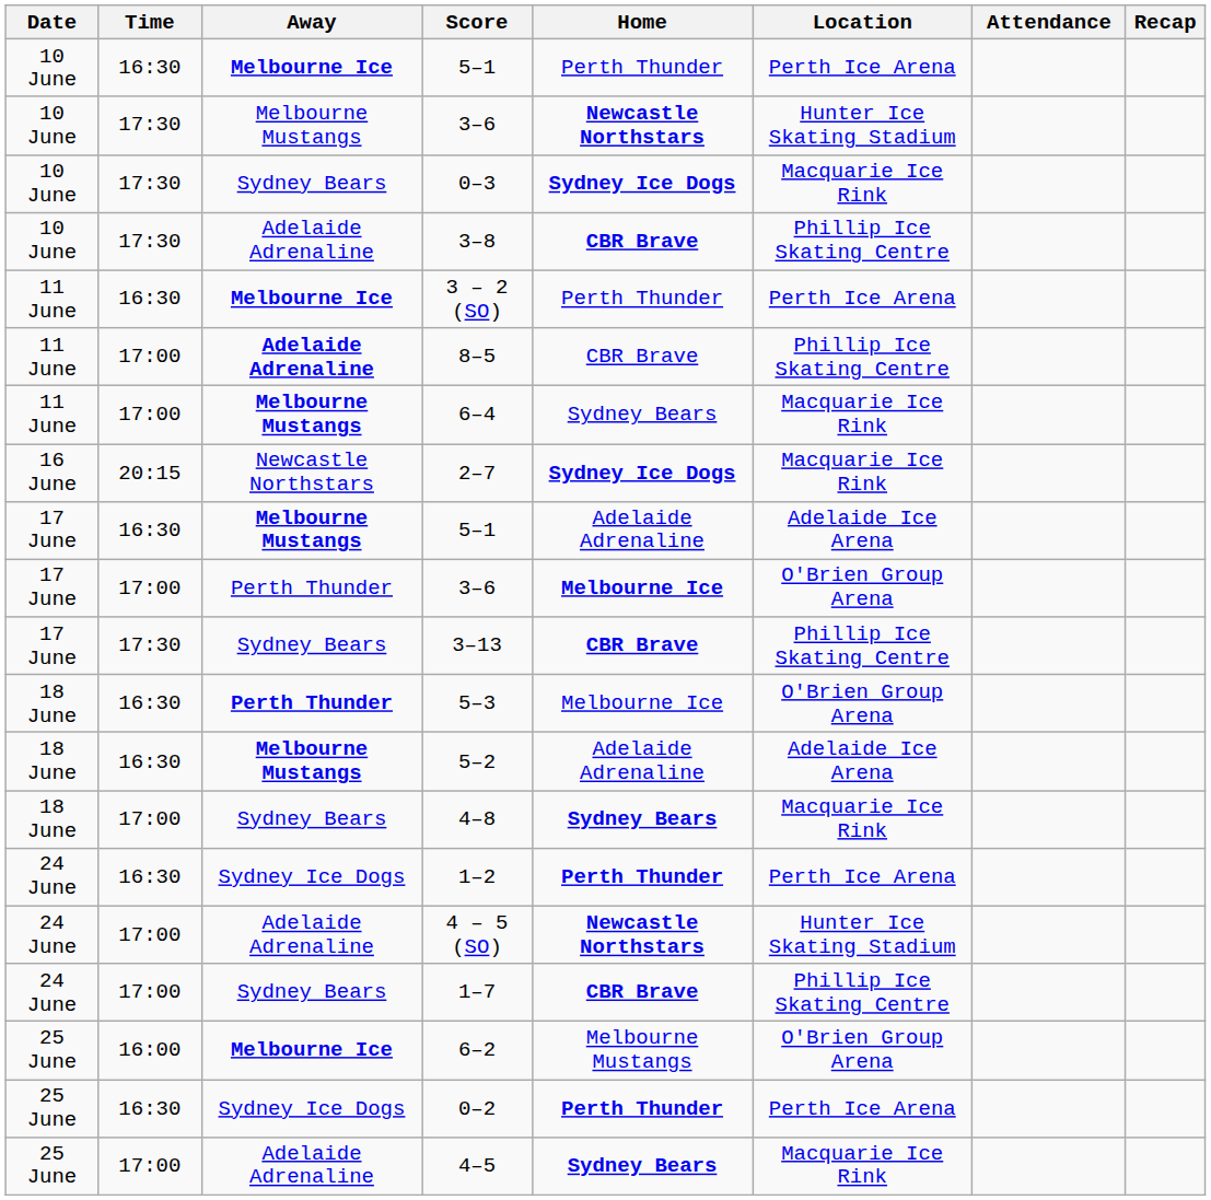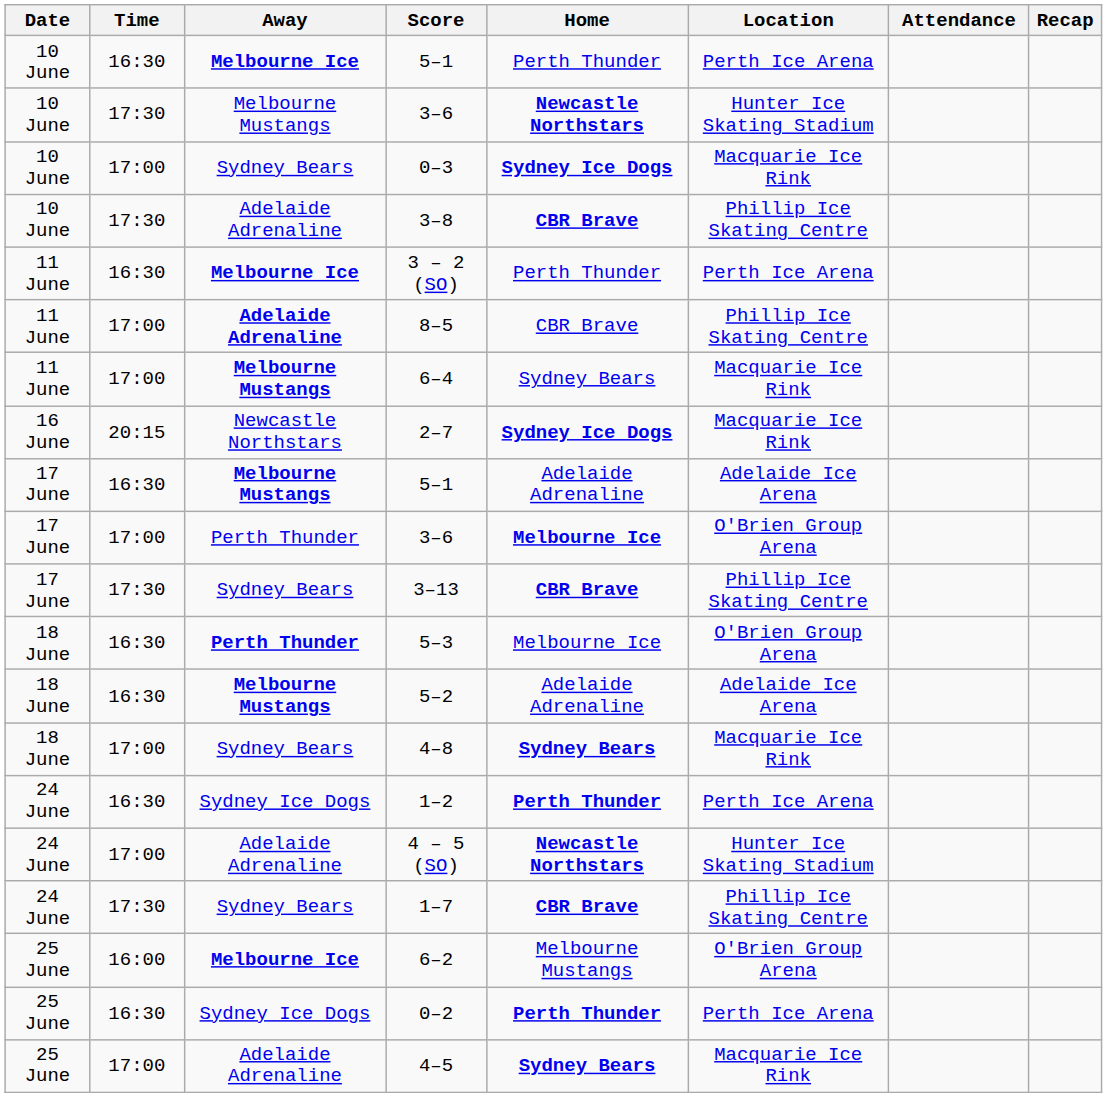 <table class="wikitable" width="85%" style="margin: 1em auto 1em auto">
 <tr>
 <th width="5%">Date</th>
 <th width="5%">Time</th>
 <th width="12%">Away</th>
 <th width="6%">Score</th>
 <th width="12%">Home</th>
 <th width="12%">Location</th>
 <th width="3%">Attendance</th>
 <th width="1%">Recap</th>
 </tr>
 <tr align="center">
 <td>10 June</td>
 <td>16:30</td>
 <td><strong><a href='#'>Melbourne Ice</a></strong></td>
 <td>5–1</td>
 <td><a href='#'>Perth Thunder</a></td>
 <td><a href='#'>Perth Ice Arena</a></td>
 <td></td>
 <td></td>
 </tr>
 <tr align="center">
 <td>10 June</td>
 <td>17:30</td>
 <td><a href='#'>Melbourne Mustangs</a></td>
 <td>3–6</td>
 <td><strong><a href='#'>Newcastle Northstars</a></strong></td>
 <td><a href='#'>Hunter Ice Skating Stadium</a></td>
 <td></td>
 <td></td>
 </tr>
 <tr align="center">
 <td>10 June</td>
-<td>17:30</td>
+<td>17:00</td>
 <td><a href='#'>Sydney Bears</a></td>
 <td>0–3</td>
 <td><strong><a href='#'>Sydney Ice Dogs</a></strong></td>
 <td><a href='#'>Macquarie Ice Rink</a></td>
 <td></td>
 <td></td>
 </tr>
 <tr align="center">
 <td>10 June</td>
 <td>17:30</td>
 <td><a href='#'>Adelaide Adrenaline</a></td>
 <td>3–8</td>
 <td><strong><a href='#'>CBR Brave</a></strong></td>
 <td><a href='#'>Phillip Ice Skating Centre</a></td>
 <td></td>
 <td></td>
 </tr>
 <tr align="center">
 <td>11 June</td>
 <td>16:30</td>
 <td><strong><a href='#'>Melbourne Ice</a></strong></td>
 <td>3 – 2 (<a href='#'>SO</a>)</td>
 <td><a href='#'>Perth Thunder</a></td>
 <td><a href='#'>Perth Ice Arena</a></td>
 <td></td>
 <td></td>
 </tr>
 <tr align="center">
 <td>11 June</td>
 <td>17:00</td>
 <td><strong><a href='#'>Adelaide Adrenaline</a></strong></td>
 <td>8–5</td>
 <td><a href='#'>CBR Brave</a></td>
 <td><a href='#'>Phillip Ice Skating Centre</a></td>
 <td></td>
 <td></td>
 </tr>
 <tr align="center">
 <td>11 June</td>
 <td>17:00</td>
 <td><strong><a href='#'>Melbourne Mustangs</a></strong></td>
 <td>6–4</td>
 <td><a href='#'>Sydney Bears</a></td>
 <td><a href='#'>Macquarie Ice Rink</a></td>
 <td></td>
 <td></td>
 </tr>
 <tr align="center">
 <td>16 June</td>
 <td>20:15</td>
 <td><a href='#'>Newcastle Northstars</a></td>
 <td>2–7</td>
 <td><strong><a href='#'>Sydney Ice Dogs</a></strong></td>
 <td><a href='#'>Macquarie Ice Rink</a></td>
 <td></td>
 <td></td>
 </tr>
 <tr align="center">
 <td>17 June</td>
 <td>16:30</td>
 <td><strong><a href='#'>Melbourne Mustangs</a></strong></td>
 <td>5–1</td>
 <td><a href='#'>Adelaide Adrenaline</a></td>
 <td><a href='#'>Adelaide Ice Arena</a></td>
 <td></td>
 <td></td>
 </tr>
 <tr align="center">
 <td>17 June</td>
 <td>17:00</td>
 <td><a href='#'>Perth Thunder</a></td>
 <td>3–6</td>
 <td><strong><a href='#'>Melbourne Ice</a></strong></td>
 <td><a href='#'>O'Brien Group Arena</a></td>
 <td></td>
 <td></td>
 </tr>
 <tr align="center">
 <td>17 June</td>
 <td>17:30</td>
 <td><a href='#'>Sydney Bears</a></td>
 <td>3–13</td>
 <td><strong><a href='#'>CBR Brave</a></strong></td>
 <td><a href='#'>Phillip Ice Skating Centre</a></td>
 <td></td>
 <td></td>
 </tr>
 <tr align="center">
 <td>18 June</td>
 <td>16:30</td>
 <td><strong><a href='#'>Perth Thunder</a></strong></td>
 <td>5–3</td>
 <td><a href='#'>Melbourne Ice</a></td>
 <td><a href='#'>O'Brien Group Arena</a></td>
 <td></td>
 <td></td>
 </tr>
 <tr align="center">
 <td>18 June</td>
 <td>16:30</td>
 <td><strong><a href='#'>Melbourne Mustangs</a></strong></td>
 <td>5–2</td>
 <td><a href='#'>Adelaide Adrenaline</a></td>
 <td><a href='#'>Adelaide Ice Arena</a></td>
 <td></td>
 <td></td>
 </tr>
 <tr align="center">
 <td>18 June</td>
 <td>17:00</td>
 <td><a href='#'>Sydney Bears</a></td>
 <td>4–8</td>
 <td><strong><a href='#'>Sydney Bears</a></strong></td>
 <td><a href='#'>Macquarie Ice Rink</a></td>
 <td></td>
 <td></td>
 </tr>
 <tr align="center">
 <td>24 June</td>
 <td>16:30</td>
 <td><a href='#'>Sydney Ice Dogs</a></td>
 <td>1–2</td>
 <td><strong><a href='#'>Perth Thunder</a></strong></td>
 <td><a href='#'>Perth Ice Arena</a></td>
 <td></td>
 <td></td>
 </tr>
 <tr align="center">
 <td>24 June</td>
 <td>17:00</td>
 <td><a href='#'>Adelaide Adrenaline</a></td>
 <td>4 – 5 (<a href='#'>SO</a>)</td>
 <td><strong><a href='#'>Newcastle Northstars</a></strong></td>
 <td><a href='#'>Hunter Ice Skating Stadium</a></td>
 <td></td>
 <td></td>
 </tr>
 <tr align="center">
 <td>24 June</td>
-<td>17:00</td>
+<td>17:30</td>
 <td><a href='#'>Sydney Bears</a></td>
 <td>1–7</td>
 <td><strong><a href='#'>CBR Brave</a></strong></td>
 <td><a href='#'>Phillip Ice Skating Centre</a></td>
 <td></td>
 <td></td>
 </tr>
 <tr align="center">
 <td>25 June</td>
 <td>16:00</td>
 <td><strong><a href='#'>Melbourne Ice</a></strong></td>
 <td>6–2</td>
 <td><a href='#'>Melbourne Mustangs</a></td>
 <td><a href='#'>O'Brien Group Arena</a></td>
 <td></td>
 <td></td>
 </tr>
 <tr align="center">
 <td>25 June</td>
 <td>16:30</td>
 <td><a href='#'>Sydney Ice Dogs</a></td>
 <td>0–2</td>
 <td><strong><a href='#'>Perth Thunder</a></strong></td>
 <td><a href='#'>Perth Ice Arena</a></td>
 <td></td>
 <td></td>
 </tr>
 <tr align="center">
 <td>25 June</td>
 <td>17:00</td>
 <td><a href='#'>Adelaide Adrenaline</a></td>
 <td>4–5</td>
 <td><strong><a href='#'>Sydney Bears</a></strong></td>
 <td><a href='#'>Macquarie Ice Rink</a></td>
 <td></td>
 <td></td>
 </tr>
 </table>
